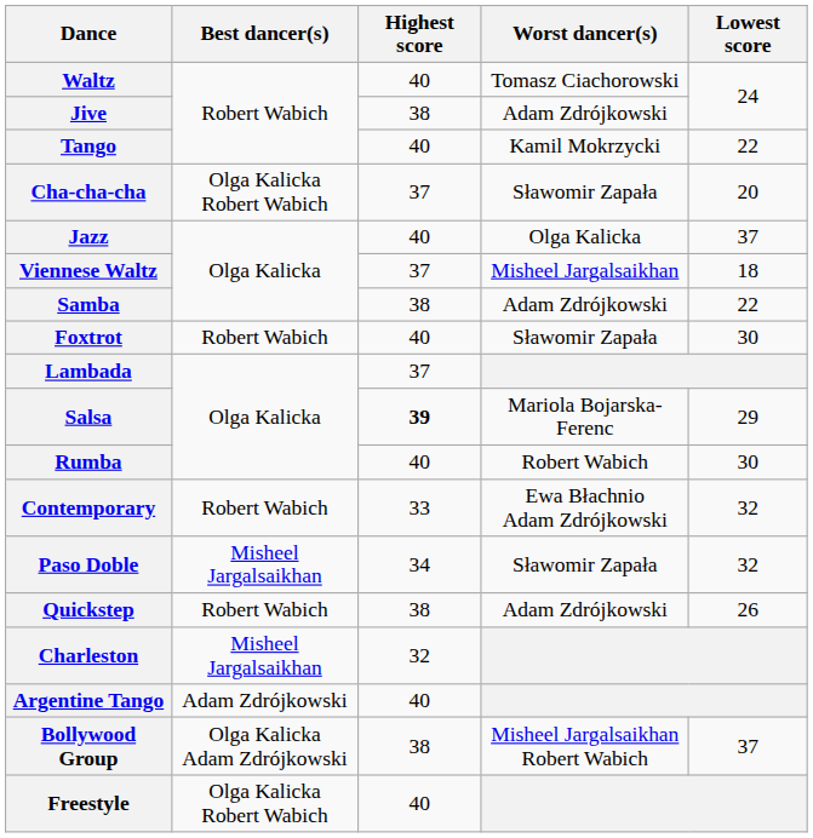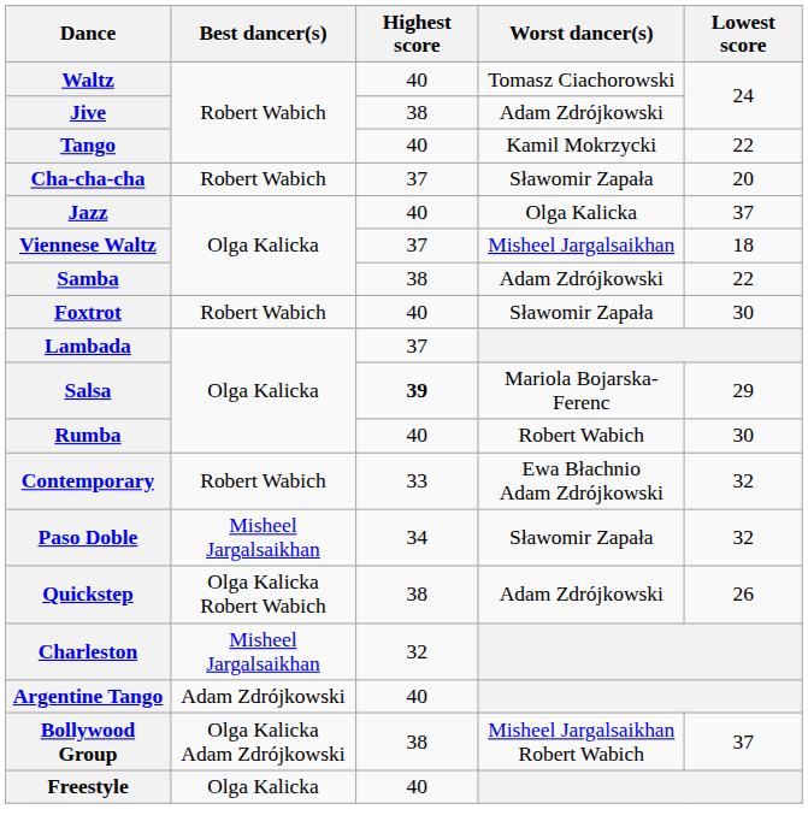 <table class="wikitable sortable" style="text-align:center;">
 <tr>
 <th>Dance</th>
 <th>Best dancer(s)</th>
 <th>Highest score</th>
 <th>Worst dancer(s)</th>
 <th>Lowest score</th>
 </tr>
 <tr>
 <th><a href='#'>Waltz</a></th>
 <td rowspan="3">Robert Wabich</td>
 <td>40</td>
 <td>Tomasz Ciachorowski</td>
 <td rowspan="2">24</td>
 </tr>
 <tr>
 <th><a href='#'>Jive</a></th>
 <td>38</td>
 <td>Adam Zdrójkowski</td>
 </tr>
 <tr>
 <th><a href='#'>Tango</a></th>
 <td>40</td>
 <td>Kamil Mokrzycki</td>
 <td>22</td>
 </tr>
 <tr>
 <th><a href='#'>Cha-cha-cha</a></th>
-<td>Olga Kalicka<br>Robert Wabich</td>
+<td>Robert Wabich</td>
 <td>37</td>
 <td>Sławomir Zapała</td>
 <td>20</td>
 </tr>
 <tr>
 <th><a href='#'>Jazz</a></th>
 <td rowspan="3">Olga Kalicka</td>
 <td>40</td>
 <td>Olga Kalicka</td>
 <td>37</td>
 </tr>
 <tr>
 <th><a href='#'>Viennese Waltz</a></th>
 <td>37</td>
 <td><a href='#'>Misheel Jargalsaikhan</a></td>
 <td>18</td>
 </tr>
 <tr>
 <th><a href='#'>Samba</a></th>
 <td>38</td>
 <td>Adam Zdrójkowski</td>
 <td>22</td>
 </tr>
 <tr>
 <th><a href='#'>Foxtrot</a></th>
 <td>Robert Wabich</td>
 <td>40</td>
 <td>Sławomir Zapała</td>
 <td>30</td>
 </tr>
 <tr>
 <th><a href='#'>Lambada</a></th>
 <td rowspan="3">Olga Kalicka</td>
 <td>37</td>
 <th colspan="2"></th>
 </tr>
 <tr>
 <th><a href='#'>Salsa</a></th>
 <td><strong>39</strong></td>
 <td>Mariola Bojarska-Ferenc</td>
 <td>29</td>
 </tr>
 <tr>
 <th><a href='#'>Rumba</a></th>
 <td>40</td>
 <td>Robert Wabich</td>
 <td>30</td>
 </tr>
 <tr>
 <th><a href='#'>Contemporary</a></th>
 <td>Robert Wabich</td>
 <td>33</td>
 <td>Ewa Błachnio<br>Adam Zdrójkowski</td>
 <td>32</td>
 </tr>
 <tr>
 <th><a href='#'>Paso Doble</a></th>
 <td><a href='#'>Misheel Jargalsaikhan</a></td>
 <td>34</td>
 <td>Sławomir Zapała</td>
 <td>32</td>
 </tr>
 <tr>
 <th><a href='#'>Quickstep</a></th>
-<td>Robert Wabich</td>
+<td>Olga Kalicka<br>Robert Wabich</td>
 <td>38</td>
 <td>Adam Zdrójkowski</td>
 <td>26</td>
 </tr>
 <tr>
 <th><a href='#'>Charleston</a></th>
 <td><a href='#'>Misheel Jargalsaikhan</a></td>
 <td>32</td>
 <th colspan="2"></th>
 </tr>
 <tr>
 <th><a href='#'>Argentine Tango</a></th>
 <td>Adam Zdrójkowski</td>
 <td>40</td>
 <th colspan="2"></th>
 </tr>
 <tr>
 <th><a href='#'>Bollywood</a> Group</th>
 <td>Olga Kalicka<br>Adam Zdrójkowski</td>
 <td>38</td>
 <td><a href='#'>Misheel Jargalsaikhan</a><br>Robert Wabich</td>
 <td>37</td>
 </tr>
 <tr>
 <th>Freestyle</th>
-<td>Olga Kalicka<br>Robert Wabich</td>
+<td>Olga Kalicka</td>
 <td>40</td>
 <th colspan="2"></th>
 </tr>
 </table>
